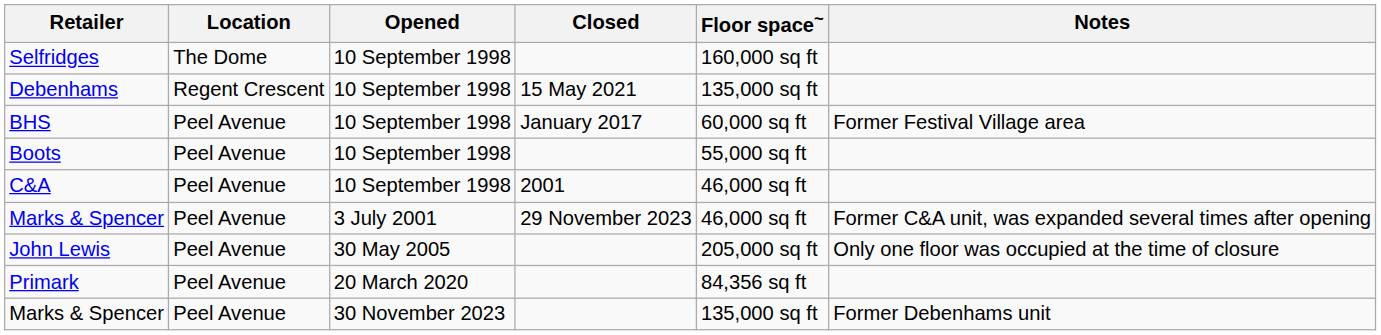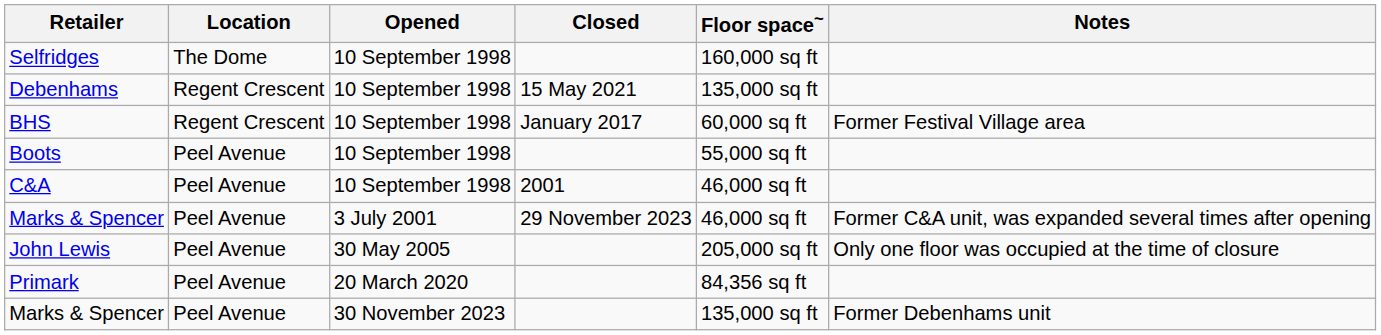 <table class="wikitable">
 <tr>
 <th>Retailer</th>
 <th>Location</th>
 <th>Opened</th>
 <th>Closed</th>
 <th>Floor space<sup>~</sup></th>
 <th>Notes</th>
 </tr>
 <tr>
 <td><a href='#'>Selfridges</a></td>
 <td>The Dome</td>
 <td>10 September 1998</td>
 <td></td>
 <td>160,000 sq ft</td>
 <td></td>
 </tr>
 <tr>
 <td><a href='#'>Debenhams</a></td>
 <td>Regent Crescent</td>
 <td>10 September 1998</td>
 <td>15 May 2021</td>
 <td>135,000 sq ft</td>
 <td></td>
 </tr>
 <tr>
 <td><a href='#'>BHS</a></td>
-<td>Peel Avenue</td>
+<td>Regent Crescent</td>
 <td>10 September 1998</td>
 <td>January 2017</td>
 <td>60,000 sq ft</td>
 <td>Former Festival Village area</td>
 </tr>
 <tr>
 <td><a href='#'>Boots</a></td>
 <td>Peel Avenue</td>
 <td>10 September 1998</td>
 <td></td>
 <td>55,000 sq ft</td>
 <td></td>
 </tr>
 <tr>
 <td><a href='#'>C&A</a></td>
 <td>Peel Avenue</td>
 <td>10 September 1998</td>
 <td>2001</td>
 <td>46,000 sq ft</td>
 <td></td>
 </tr>
 <tr>
 <td><a href='#'>Marks & Spencer</a></td>
 <td>Peel Avenue</td>
 <td>3 July 2001</td>
 <td>29 November 2023</td>
 <td>46,000 sq ft</td>
 <td>Former C&A unit, was expanded several times after opening</td>
 </tr>
 <tr>
 <td><a href='#'>John Lewis</a></td>
 <td>Peel Avenue</td>
 <td>30 May 2005</td>
 <td></td>
 <td>205,000 sq ft</td>
 <td>Only one floor was occupied at the time of closure</td>
 </tr>
 <tr>
 <td><a href='#'>Primark</a></td>
 <td>Peel Avenue</td>
 <td>20 March 2020</td>
 <td></td>
 <td>84,356 sq ft</td>
 <td></td>
 </tr>
 <tr>
 <td>Marks & Spencer</td>
 <td>Peel Avenue</td>
 <td>30 November 2023</td>
 <td></td>
 <td>135,000 sq ft</td>
 <td>Former Debenhams unit</td>
 </tr>
 </table>
